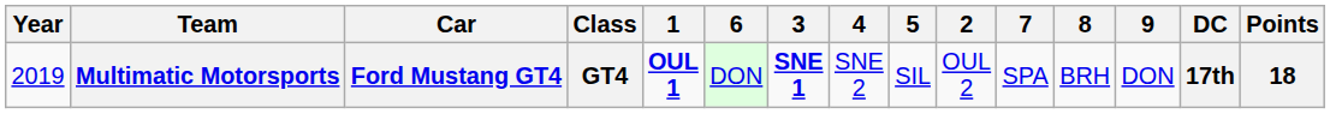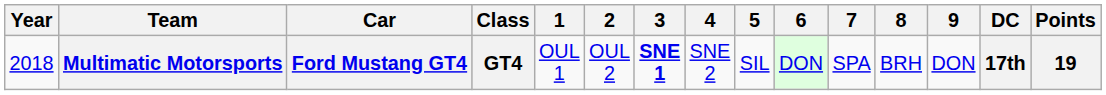 <table class="wikitable" style="text-align:center; font-size:85%">
 <tr>
 <th>Year</th>
 <th>Team</th>
 <th>Car</th>
 <th>Class</th>
 <th>1</th>
-<th>6</th>
+<th>2</th>
 <th>3</th>
 <th>4</th>
 <th>5</th>
-<th>2</th>
+<th>6</th>
 <th>7</th>
 <th>8</th>
 <th>9</th>
 <th>DC</th>
 <th>Points</th>
 </tr>
 <tr>
-<td><a href='#'>2019</a></td>
+<td><a href='#'>2018</a></td>
 <th><a href='#'>Multimatic Motorsports</a></th>
 <th><a href='#'>Ford Mustang GT4</a></th>
 <th>GT4</th>
-<td style="background:#;"><strong><a href='#'>OUL<br>1</a></strong></td>
-<td style="background:#dfffdf;"><a href='#'>DON</a><br></td>
+<td style="background:#;"><a href='#'>OUL<br>1</a></td>
+<td style="background:#;"><a href='#'>OUL<br>2</a></td>
 <td style="background:#;"><strong><a href='#'>SNE<br>1</a></strong></td>
 <td style="background:#;"><a href='#'>SNE<br>2</a></td>
 <td style="background:#;"><a href='#'>SIL</a></td>
-<td style="background:#;"><a href='#'>OUL<br>2</a></td>
+<td style="background:#dfffdf;"><a href='#'>DON</a><br></td>
 <td style="background:#;"><a href='#'>SPA</a></td>
 <td style="background:#;"><a href='#'>BRH</a></td>
 <td style="background:#;"><a href='#'>DON</a></td>
 <th>17th</th>
-<th>18</th>
+<th>19</th>
 </tr>
 </table>
